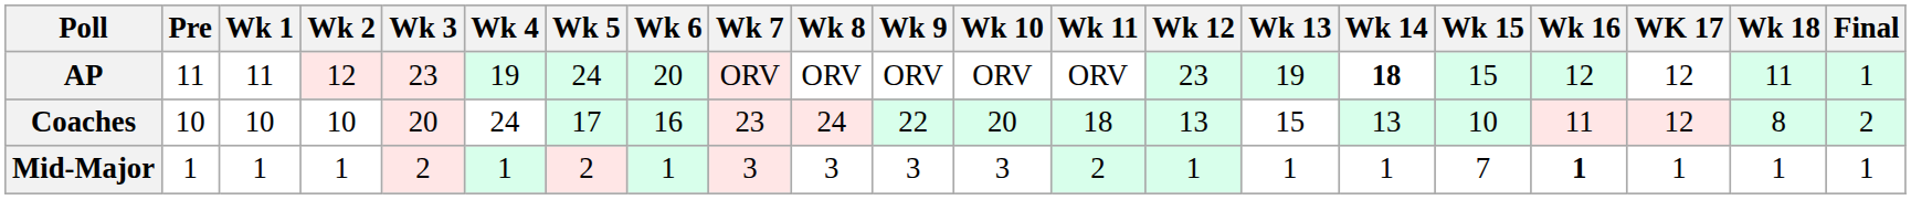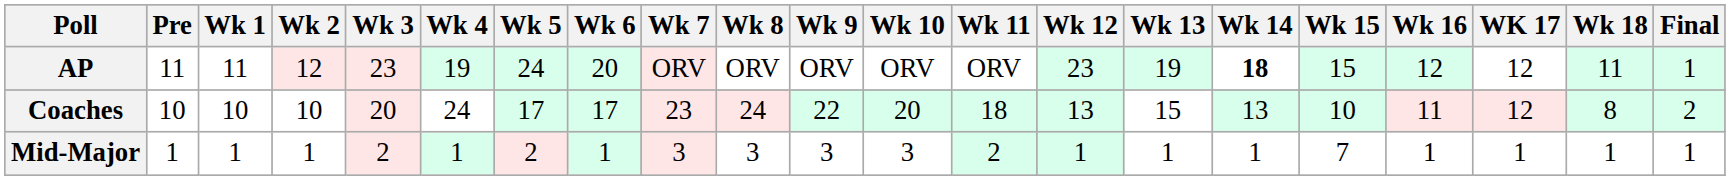 <table class="wikitable" style="white-space:nowrap;">
 <tr>
 <th>Poll</th>
 <th>Pre</th>
 <th>Wk 1</th>
 <th>Wk 2</th>
 <th>Wk 3</th>
 <th>Wk 4</th>
 <th>Wk 5</th>
 <th>Wk 6</th>
 <th>Wk 7</th>
 <th>Wk 8</th>
 <th>Wk 9</th>
 <th>Wk 10</th>
 <th>Wk 11</th>
 <th>Wk 12</th>
 <th>Wk 13</th>
 <th>Wk 14</th>
 <th>Wk 15</th>
 <th>Wk 16</th>
 <th>WK 17</th>
 <th>Wk 18</th>
 <th>Final</th>
 </tr>
 <tr style="text-align:center;">
 <th>AP</th>
 <td style="background:#FFF;">11</td>
 <td style="background:#FFF;">11</td>
 <td style="background:#FFE6E6;">12</td>
 <td style="background:#FFE6E6;">23</td>
 <td style="background:#D8FFEB">19</td>
 <td style="background:#D8FFEB">24</td>
 <td style="background:#D8FFEB">20</td>
 <td style="background:#FFE6E6;">ORV</td>
 <td style="background:#FFF;">ORV</td>
 <td style="background:#FFF;">ORV</td>
 <td style="background:#FFF;">ORV</td>
 <td style="background:#FFF;">ORV</td>
 <td style="background:#D8FFEB">23</td>
 <td style="background:#D8FFEB">19</td>
 <td style="background:#FFF;"><strong>18</strong></td>
 <td style="background:#D8FFEB">15</td>
 <td style="background:#D8FFEB">12</td>
 <td style="background:#FFF;">12</td>
 <td style="background:#D8FFEB">11</td>
 <td style="background:#D8FFEB;">1</td>
 </tr>
 <tr style="text-align:center;">
 <th>Coaches</th>
 <td style="background:#FFF;">10</td>
 <td style="background:#FFF;">10</td>
 <td style="background:#FFF;">10</td>
 <td style="background:#FFE6E6;">20</td>
 <td style="background:#FFF;">24</td>
 <td style="background:#D8FFEB">17</td>
-<td style="background:#D8FFEB">16</td>
+<td style="background:#D8FFEB">17</td>
 <td style="background:#FFE6E6;">23</td>
 <td style="background:#FFE6E6;">24</td>
 <td style="background:#D8FFEB">22</td>
 <td style="background:#D8FFEB">20</td>
 <td style="background:#D8FFEB">18</td>
 <td style="background:#D8FFEB">13</td>
 <td style="background:#FFF;">15</td>
 <td style="background:#D8FFEB">13</td>
 <td style="background:#D8FFEB">10</td>
 <td style="background:#FFE6E6;">11</td>
 <td style="background:#FFE6E6;">12</td>
 <td style="background:#D8FFEB">8</td>
 <td style="background:#D8FFEB;">2</td>
 </tr>
 <tr style="text-align:center;">
 <th>Mid-Major</th>
 <td style="background:#FFF;">1</td>
 <td style="background:#FFF;">1</td>
 <td style="background:#FFF;">1</td>
 <td style="background:#FFE6E6;">2</td>
 <td style="background:#D8FFEB">1</td>
 <td style="background:#FFE6E6;">2</td>
 <td style="background:#D8FFEB">1</td>
 <td style="background:#FFE6E6;">3</td>
 <td style="background:#FFF;">3</td>
 <td style="background:#FFF;">3</td>
 <td style="background:#FFF;">3</td>
 <td style="background:#D8FFEB">2</td>
 <td style="background:#D8FFEB">1</td>
 <td style="background:#FFF;">1</td>
 <td style="background:#FFF;">1</td>
 <td style="background:#FFF;">7</td>
-<td style="background:#FFF;"><strong>1</strong></td>
+<td style="background:#FFF;">1</td>
 <td style="background:#FFF;">1</td>
 <td style="background:#FFF;">1</td>
 <td style="background:#FFF;">1</td>
 </tr>
 </table>
